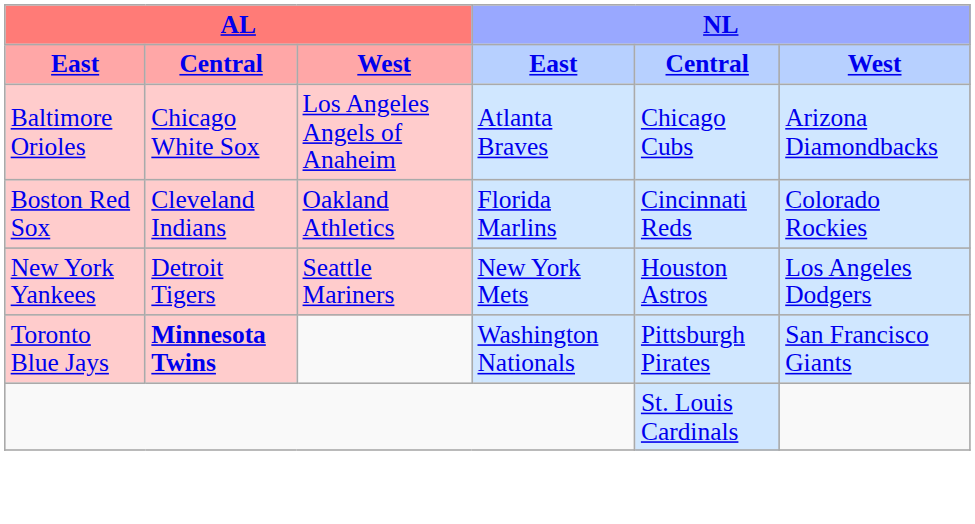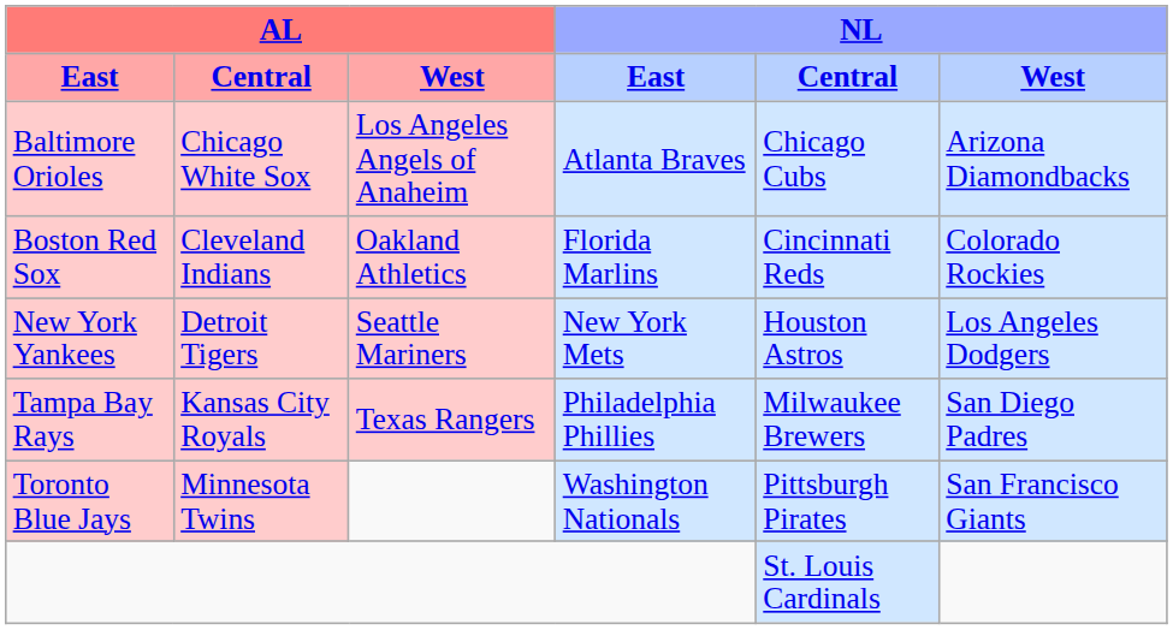 <table class="wikitable" style="font-size:100%;line-height:1.1;">
 <tr>
 <th colspan="3" style="background-color: #FF7B77;"><a href='#'>AL</a></th>
 <th colspan="3" style="background-color: #99A8FF;"><a href='#'>NL</a></th>
 </tr>
 <tr>
 <th style="background-color: #FFA7A7;"><a href='#'>East</a></th>
 <th style="background-color: #FFA7A7;"><a href='#'>Central</a></th>
 <th style="background-color: #FFA7A7;"><a href='#'>West</a></th>
 <th style="background-color: #B7D0FF;"><a href='#'>East</a></th>
 <th style="background-color: #B7D0FF;"><a href='#'>Central</a></th>
 <th style="background-color: #B7D0FF;"><a href='#'>West</a></th>
 </tr>
 <tr>
 <td style="background-color: #FFCCCC;"><a href='#'>Baltimore Orioles</a></td>
 <td style="background-color: #FFCCCC;"><a href='#'>Chicago White Sox</a></td>
 <td style="background-color: #FFCCCC;"><a href='#'>Los Angeles Angels of Anaheim</a></td>
 <td style="background-color: #D0E7FF;"><a href='#'>Atlanta Braves</a></td>
 <td style="background-color: #D0E7FF;"><a href='#'>Chicago Cubs</a></td>
 <td style="background-color: #D0E7FF;"><a href='#'>Arizona Diamondbacks</a></td>
 </tr>
 <tr>
 <td style="background-color: #FFCCCC;"><a href='#'>Boston Red Sox</a></td>
 <td style="background-color: #FFCCCC;"><a href='#'>Cleveland Indians</a></td>
 <td style="background-color: #FFCCCC;"><a href='#'>Oakland Athletics</a></td>
 <td style="background-color: #D0E7FF;"><a href='#'>Florida Marlins</a></td>
 <td style="background-color: #D0E7FF;"><a href='#'>Cincinnati Reds</a></td>
 <td style="background-color: #D0E7FF;"><a href='#'>Colorado Rockies</a></td>
 </tr>
 <tr>
 <td style="background-color: #FFCCCC;"><a href='#'>New York Yankees</a></td>
 <td style="background-color: #FFCCCC;"><a href='#'>Detroit Tigers</a></td>
 <td style="background-color: #FFCCCC;"><a href='#'>Seattle Mariners</a></td>
 <td style="background-color: #D0E7FF;"><a href='#'>New York Mets</a></td>
 <td style="background-color: #D0E7FF;"><a href='#'>Houston Astros</a></td>
 <td style="background-color: #D0E7FF;"><a href='#'>Los Angeles Dodgers</a></td>
 </tr>
 <tr>
+<td style="background-color: #FFCCCC;"><a href='#'>Tampa Bay Rays</a></td>
+<td style="background-color: #FFCCCC;"><a href='#'>Kansas City Royals</a></td>
+<td style="background-color: #FFCCCC;"><a href='#'>Texas Rangers</a></td>
+<td style="background-color: #D0E7FF;"><a href='#'>Philadelphia Phillies</a></td>
+<td style="background-color: #D0E7FF;"><a href='#'>Milwaukee Brewers</a></td>
+<td style="background-color: #D0E7FF;"><a href='#'>San Diego Padres</a></td>
+</tr>
+<tr>
 <td style="background-color: #FFCCCC;"><a href='#'>Toronto Blue Jays</a></td>
-<td style="background-color: #FFCCCC;"><strong><a href='#'>Minnesota Twins</a></strong></td>
+<td style="background-color: #FFCCCC;"><a href='#'>Minnesota Twins</a></td>
 <td> </td>
 <td style="background-color: #D0E7FF;"><a href='#'>Washington Nationals</a></td>
 <td style="background-color: #D0E7FF;"><a href='#'>Pittsburgh Pirates</a></td>
 <td style="background-color: #D0E7FF;"><a href='#'>San Francisco Giants</a></td>
 </tr>
 <tr>
 <td colspan="4"> </td>
 <td style="background-color: #D0E7FF;"><a href='#'>St. Louis Cardinals</a></td>
 <td> </td>
 </tr>
 </table>
